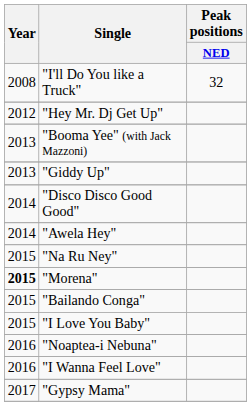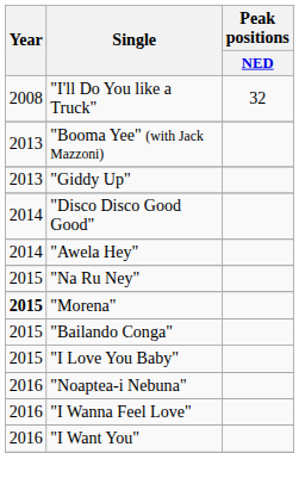 <table class="wikitable">
 <tr>
 <th align="center" rowspan="2" width="10">Year</th>
 <th align="center" rowspan="2" width="160">Single</th>
 <th align="center" colspan="1" width="30">Peak positions</th>
 </tr>
 <tr>
 <th scope="col" style="width:3em;font-size:90%;"><a href='#'>NED</a><br></th>
 </tr>
 <tr>
 <td align="center" rowspan="1">2008</td>
 <td>"I'll Do You like a Truck"</td>
 <td align="center">32</td>
 </tr>
 <tr>
-</tr>
-<tr>
-<td align="center" rowspan="1">2012</td>
-<td>"Hey Mr. Dj Get Up"</td>
-<td align="center"></td>
 </tr>
 <tr>
 </tr>
 <tr>
 <td align="center" rowspan="1">2013</td>
 <td>"Booma Yee" <small>(with Jack Mazzoni)</small></td>
 <td align="center"></td>
 </tr>
 <tr>
 </tr>
 <tr>
 <td align="center" rowspan="1">2013</td>
 <td>"Giddy Up"</td>
 <td align="center"></td>
 </tr>
 <tr>
 </tr>
 <tr>
 <td align="center" rowspan="1">2014</td>
 <td>"Disco Disco Good Good"</td>
 <td align="center"></td>
 </tr>
 <tr>
 </tr>
 <tr>
 <td align="center" rowspan="1">2014</td>
 <td>"Awela Hey"</td>
 <td align="center"></td>
 </tr>
 <tr>
 </tr>
 <tr>
 <td align="center" rowspan="1">2015</td>
 <td>"Na Ru Ney"</td>
 <td align="center"></td>
 </tr>
 <tr>
 </tr>
 <tr>
 <td align="center" rowspan="1"><strong>2015</strong></td>
 <td>"Morena"</td>
 <td align="center"></td>
 </tr>
 <tr>
 </tr>
 <tr>
 <td align="center" rowspan="1">2015</td>
 <td>"Bailando Conga"</td>
 <td align="center"></td>
 </tr>
 <tr>
 <td align="center" rowspan="1">2015</td>
 <td>"I Love You Baby"</td>
 <td align="center"></td>
 </tr>
 <tr>
 </tr>
 <tr>
 <td align="center" rowspan="1">2016</td>
 <td>"Noaptea-i Nebuna"</td>
 <td align="center"></td>
 </tr>
 <tr>
 </tr>
 <tr>
 <td align="center" rowspan="1">2016</td>
 <td>"I Wanna Feel Love"</td>
 <td align="center"></td>
 </tr>
 <tr>
 </tr>
 <tr>
-<td>2017</td>
-<td>"Gypsy Mama"</td>
-<td></td>
+<td align="center" rowspan="1">2016</td>
+<td>"I Want You"</td>
+<td align="center"></td>
 </tr>
 <tr>
 </tr>
 <tr>
 </tr>
 </table>
